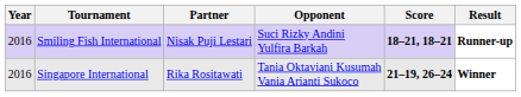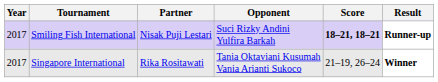 <table class="sortable wikitable" style="font-size: 90%;">
 <tr>
 <th>Year</th>
 <th>Tournament</th>
 <th>Partner</th>
 <th>Opponent</th>
 <th>Score</th>
 <th>Result</th>
 </tr>
 <tr style="background:#D8CEF6">
-<td align="center">2016</td>
+<td align="center">2017</td>
 <td align="left"><a href='#'>Smiling Fish International</a></td>
 <td align="left"> <a href='#'>Nisak Puji Lestari</a></td>
 <td align="left"> <a href='#'>Suci Rizky Andini</a><br> <a href='#'>Yulfira Barkah</a></td>
 <td align="left"><strong>18–21, 18–21</strong></td>
 <td style="text-align:left; background:white"> <strong>Runner-up</strong></td>
 </tr>
 <tr style="background:#E9E9E9">
-<td align="center">2016</td>
+<td align="center">2017</td>
 <td align="left"><a href='#'>Singapore International</a></td>
 <td align="left"> <a href='#'>Rika Rositawati</a></td>
 <td align="left"> <a href='#'>Tania Oktaviani Kusumah</a><br> <a href='#'>Vania Arianti Sukoco</a></td>
-<td align="left"><strong>21–19, 26–24</strong></td>
+<td align="left">21–19, 26–24</td>
 <td style="text-align:left; background:white"> <strong>Winner</strong></td>
 </tr>
 </table>
